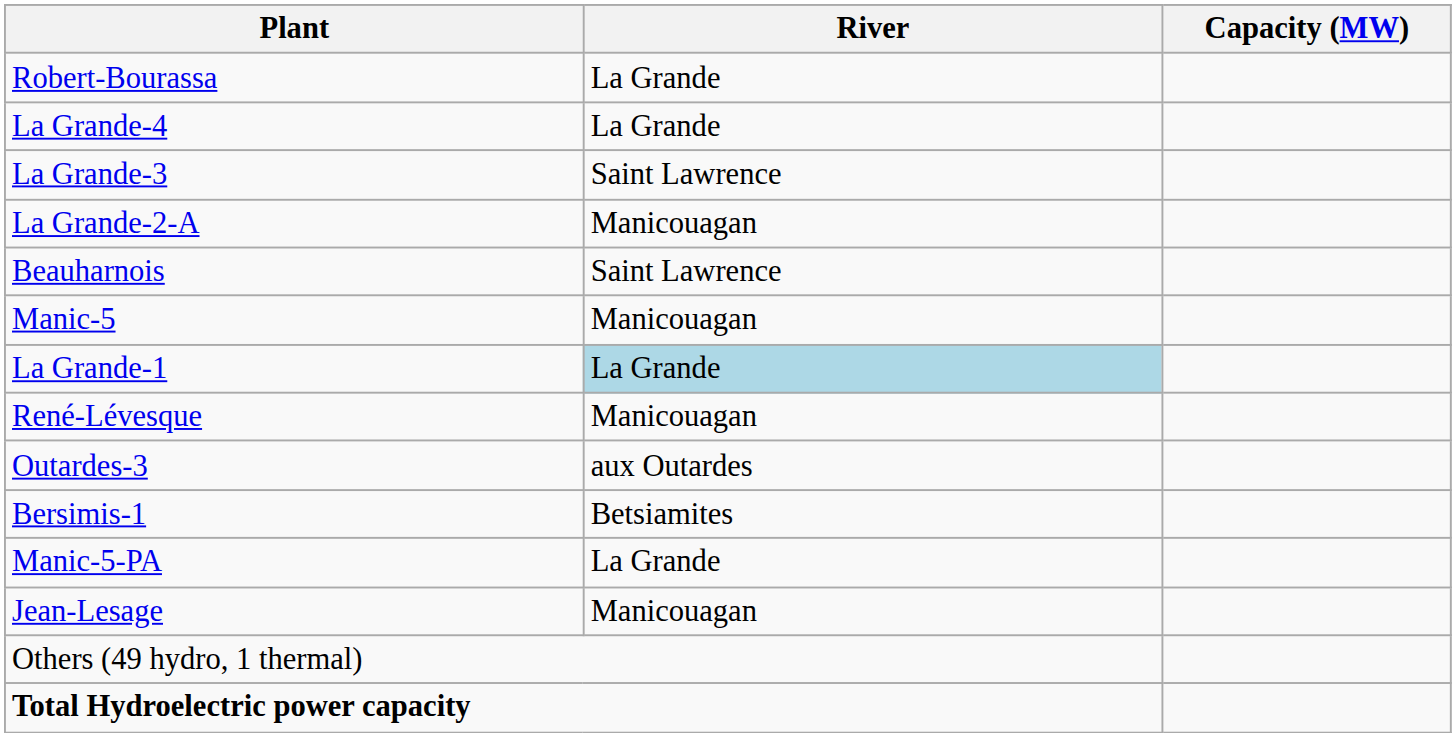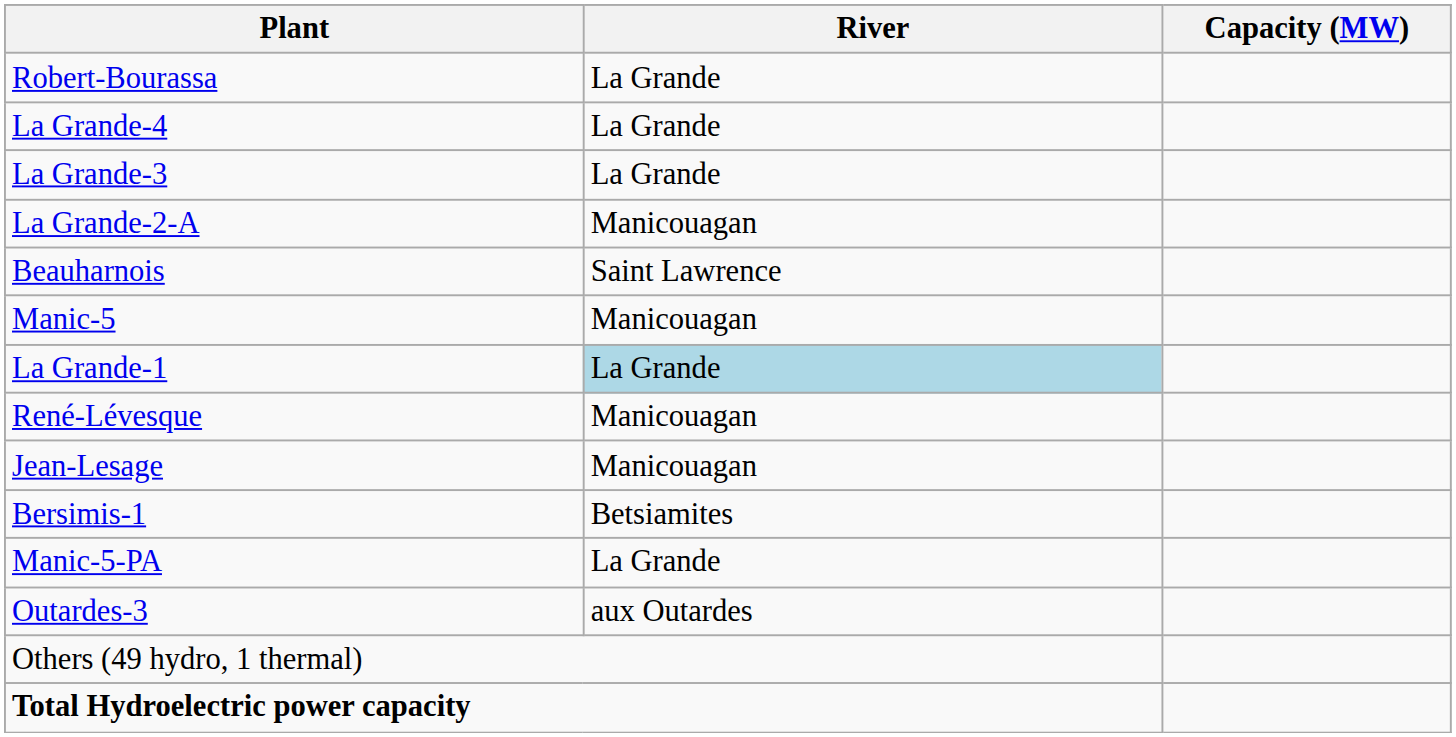 <table class="wikitable center" style="text-align:left; width:60%;">
 <tr>
 <th scope="col" style="width:40%;">Plant</th>
 <th scope="col" style="width:40%;">River</th>
 <th scope="col" style="width:20;">Capacity (<a href='#'>MW</a>)</th>
 </tr>
 <tr>
 <td><a href='#'>Robert-Bourassa</a></td>
 <td>La Grande</td>
 <td style="text-align:right;"></td>
 </tr>
 <tr>
 <td><a href='#'>La Grande-4</a></td>
 <td>La Grande</td>
 <td style="text-align:right;"></td>
 </tr>
 <tr>
 <td><a href='#'>La Grande-3</a></td>
-<td>Saint Lawrence</td>
+<td>La Grande</td>
 <td style="text-align:right;"></td>
 </tr>
 <tr>
 <td><a href='#'>La Grande-2-A</a></td>
 <td>Manicouagan</td>
 <td style="text-align:right;"></td>
 </tr>
 <tr>
 <td><a href='#'>Beauharnois</a></td>
 <td>Saint Lawrence</td>
 <td style="text-align:right;"></td>
 </tr>
 <tr>
 <td><a href='#'>Manic-5</a></td>
 <td>Manicouagan</td>
 <td style="text-align:right;"></td>
 </tr>
 <tr>
 <td><a href='#'>La Grande-1</a></td>
 <td style="background: lightblue;">La Grande</td>
 <td style="text-align:right;"></td>
 </tr>
 <tr>
 <td><a href='#'>René-Lévesque</a></td>
 <td>Manicouagan</td>
 <td style="text-align:right;"></td>
 </tr>
 <tr>
-<td><a href='#'>Outardes-3</a></td>
-<td>aux Outardes</td>
+<td><a href='#'>Jean-Lesage</a></td>
+<td>Manicouagan</td>
 <td style="text-align:right;"></td>
 </tr>
 <tr>
 <td><a href='#'>Bersimis-1</a></td>
 <td>Betsiamites</td>
 <td style="text-align:right;"></td>
 </tr>
 <tr>
 <td><a href='#'>Manic-5-PA</a></td>
 <td>La Grande</td>
 <td style="text-align:right;"></td>
 </tr>
 <tr>
-<td><a href='#'>Jean-Lesage</a></td>
-<td>Manicouagan</td>
+<td><a href='#'>Outardes-3</a></td>
+<td>aux Outardes</td>
 <td style="text-align:right;"></td>
 </tr>
 <tr>
 <td colspan="2">Others (49 hydro, 1 thermal)</td>
 <td style="text-align:right;"></td>
 </tr>
 <tr>
 <td colspan="2"><strong>Total Hydroelectric power capacity</strong></td>
 <td style="text-align:right;"></td>
 </tr>
 </table>
